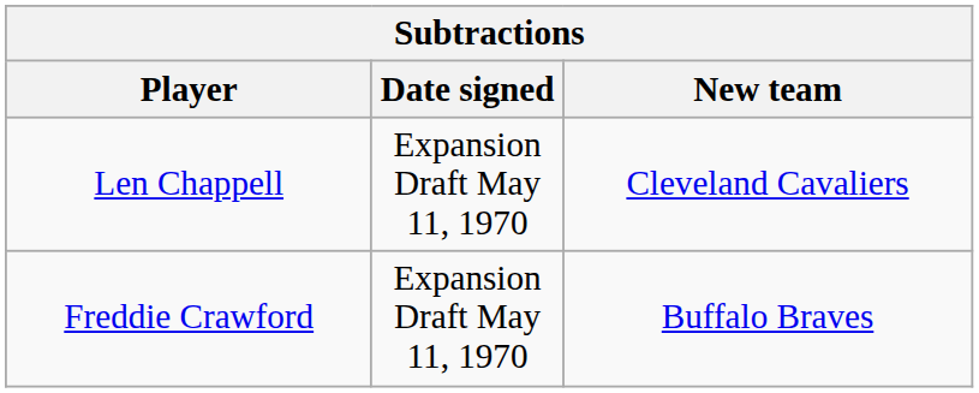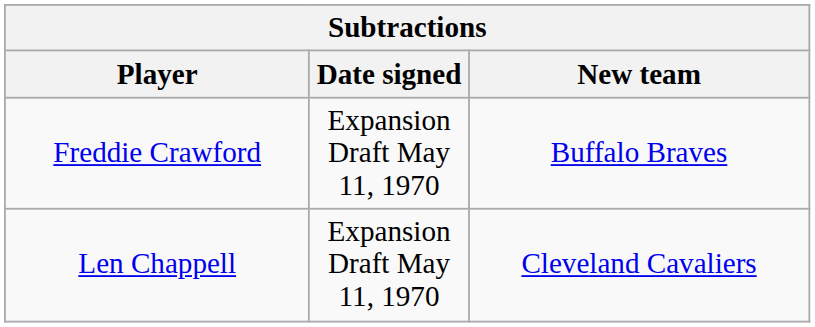 <table class="wikitable" style="text-align:center">
 <tr>
 <th colspan=3>Subtractions</th>
 </tr>
 <tr>
 <th style="width:160px">Player</th>
 <th style="width:80px">Date signed</th>
 <th style="width:180px">New team</th>
 </tr>
 <tr>
+<td><a href='#'>Freddie Crawford</a></td>
+<td>Expansion Draft May 11, 1970</td>
+<td><a href='#'>Buffalo Braves</a></td>
+</tr>
+<tr>
 <td><a href='#'>Len Chappell</a></td>
 <td>Expansion Draft May 11, 1970</td>
 <td><a href='#'>Cleveland Cavaliers</a></td>
 </tr>
-<tr>
-<td><a href='#'>Freddie Crawford</a></td>
-<td>Expansion Draft May 11, 1970</td>
-<td><a href='#'>Buffalo Braves</a></td>
-</tr>
 </table>
